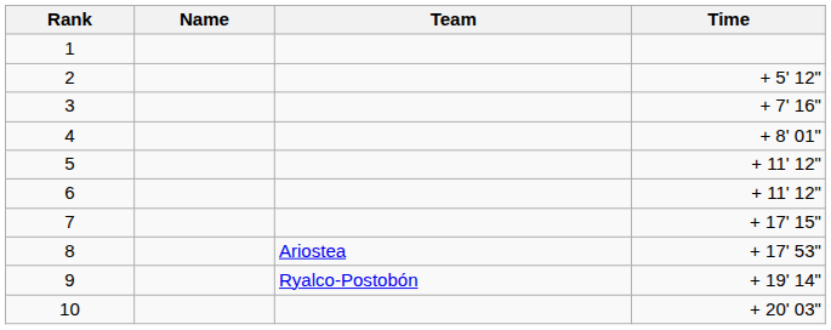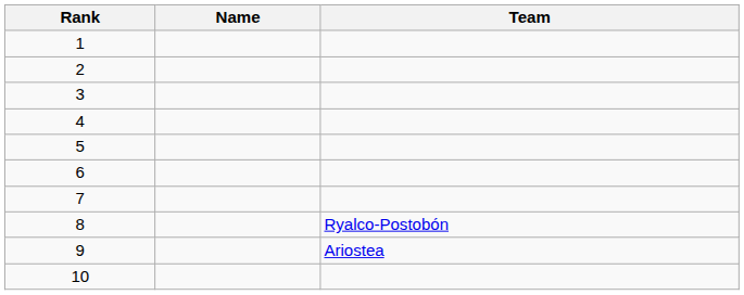 <table class="wikitable" style="width:45em;margin-bottom:0;">
 <tr>
 <th>Rank</th>
 <th>Name</th>
 <th>Team</th>
-<th>Time</th>
 </tr>
 <tr>
 <td style="text-align:center;">1</td>
 <td> </td>
 <td></td>
-<td align=right></td>
 </tr>
 <tr>
 <td style="text-align:center;">2</td>
 <td> </td>
 <td></td>
-<td align=right>+ 5' 12"</td>
 </tr>
 <tr>
 <td style="text-align:center;">3</td>
 <td></td>
 <td></td>
-<td align=right>+ 7' 16"</td>
 </tr>
 <tr>
 <td style="text-align:center;">4</td>
 <td></td>
 <td></td>
-<td align=right>+ 8' 01"</td>
 </tr>
 <tr>
 <td style="text-align:center;">5</td>
 <td></td>
 <td></td>
-<td align=right>+ 11' 12"</td>
 </tr>
 <tr>
 <td style="text-align:center;">6</td>
 <td></td>
 <td></td>
-<td align=right>+ 11' 12"</td>
 </tr>
 <tr>
 <td style="text-align:center;">7</td>
 <td> </td>
 <td></td>
-<td align=right>+ 17' 15"</td>
 </tr>
 <tr>
 <td style="text-align:center;">8</td>
 <td></td>
-<td><a href='#'>Ariostea</a></td>
-<td align=right>+ 17' 53"</td>
+<td><a href='#'>Ryalco-Postobón</a></td>
 </tr>
 <tr>
 <td style="text-align:center;">9</td>
 <td></td>
-<td><a href='#'>Ryalco-Postobón</a></td>
-<td align=right>+ 19' 14"</td>
+<td><a href='#'>Ariostea</a></td>
 </tr>
 <tr>
 <td style="text-align:center;">10</td>
 <td></td>
 <td></td>
-<td align=right>+ 20' 03"</td>
 </tr>
 </table>
